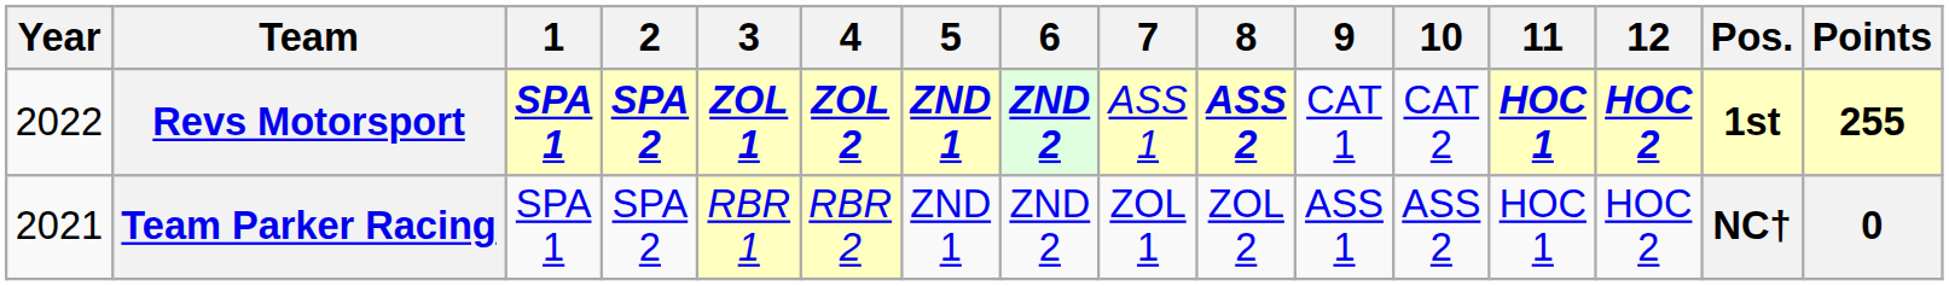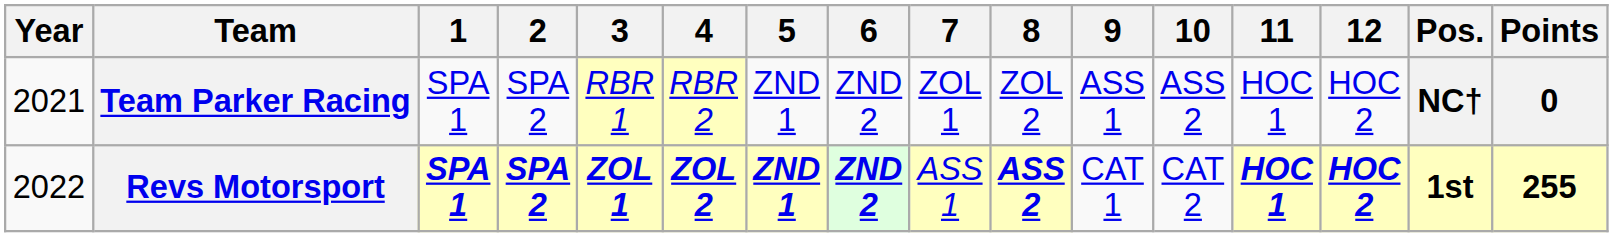 <table class="wikitable" border="1" style="text-align:center; font-size:90%;">
 <tr>
 <th>Year</th>
 <th>Team</th>
 <th>1</th>
 <th>2</th>
 <th>3</th>
 <th>4</th>
 <th>5</th>
 <th>6</th>
 <th>7</th>
 <th>8</th>
 <th>9</th>
 <th>10</th>
 <th>11</th>
 <th>12</th>
 <th>Pos.</th>
 <th>Points</th>
 </tr>
 <tr>
+<td>2021</td>
+<th><a href='#'>Team Parker Racing</a></th>
+<td style="background:#;"><a href='#'>SPA<br>1</a></td>
+<td style="background:#;"><a href='#'>SPA<br>2</a></td>
+<td style="background:#FFFFBF;"><em><a href='#'>RBR<br>1</a></em><br></td>
+<td style="background:#FFFFBF;"><em><a href='#'>RBR<br>2</a></em><br></td>
+<td style="background:#;"><a href='#'>ZND<br>1</a></td>
+<td style="background:#;"><a href='#'>ZND<br>2</a></td>
+<td style="background:#;"><a href='#'>ZOL<br>1</a></td>
+<td style="background:#;"><a href='#'>ZOL<br>2</a></td>
+<td style="background:#;"><a href='#'>ASS<br>1</a></td>
+<td style="background:#;"><a href='#'>ASS<br>2</a></td>
+<td style="background:#;"><a href='#'>HOC<br>1</a></td>
+<td style="background:#;"><a href='#'>HOC<br>2</a></td>
+<th>NC†</th>
+<th>0</th>
+</tr>
+<tr>
 <td>2022</td>
 <th><a href='#'>Revs Motorsport</a></th>
 <td style="background:#FFFFBF;"><strong><em><a href='#'>SPA<br>1</a></em></strong><br></td>
 <td style="background:#FFFFBF;"><strong><em><a href='#'>SPA<br>2</a></em></strong><br></td>
 <td style="background:#FFFFBF;"><strong><em><a href='#'>ZOL<br>1</a></em></strong><br></td>
 <td style="background:#FFFFBF;"><strong><em><a href='#'>ZOL<br>2</a></em></strong><br></td>
 <td style="background:#FFFFBF;"><strong><em><a href='#'>ZND<br>1</a></em></strong><br></td>
 <td style="background:#DFFFDF;"><strong><em><a href='#'>ZND<br>2</a></em></strong><br></td>
 <td style="background:#FFFFBF;"><em><a href='#'>ASS<br>1</a></em><br></td>
 <td style="background:#FFFFBF;"><strong><em><a href='#'>ASS<br>2</a></em></strong><br></td>
 <td style="background:#;"><a href='#'>CAT<br>1</a></td>
 <td style="background:#;"><a href='#'>CAT<br>2</a></td>
 <td style="background:#FFFFBF;"><strong><em><a href='#'>HOC<br>1</a></em></strong><br></td>
 <td style="background:#FFFFBF;"><strong><em><a href='#'>HOC<br>2</a></em></strong><br></td>
 <th style="background:#FFFFBF;">1st</th>
 <th style="background:#FFFFBF;">255</th>
 </tr>
-<tr>
-<td>2021</td>
-<th><a href='#'>Team Parker Racing</a></th>
-<td style="background:#;"><a href='#'>SPA<br>1</a></td>
-<td style="background:#;"><a href='#'>SPA<br>2</a></td>
-<td style="background:#FFFFBF;"><em><a href='#'>RBR<br>1</a></em><br></td>
-<td style="background:#FFFFBF;"><em><a href='#'>RBR<br>2</a></em><br></td>
-<td style="background:#;"><a href='#'>ZND<br>1</a></td>
-<td style="background:#;"><a href='#'>ZND<br>2</a></td>
-<td style="background:#;"><a href='#'>ZOL<br>1</a></td>
-<td style="background:#;"><a href='#'>ZOL<br>2</a></td>
-<td style="background:#;"><a href='#'>ASS<br>1</a></td>
-<td style="background:#;"><a href='#'>ASS<br>2</a></td>
-<td style="background:#;"><a href='#'>HOC<br>1</a></td>
-<td style="background:#;"><a href='#'>HOC<br>2</a></td>
-<th>NC†</th>
-<th>0</th>
-</tr>
 </table>
